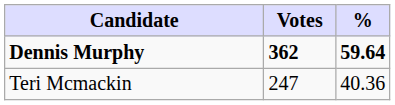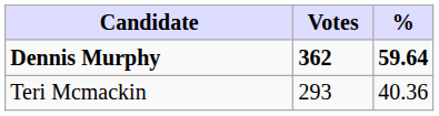 <table class="wikitable">
 <tr>
 <th style="background:#ddf; width:200px;">Candidate</th>
 <th style="background:#ddf; width:50px;">Votes</th>
 <th style="background:#ddf; width:30px;">%</th>
 </tr>
 <tr>
 <td><strong>Dennis Murphy</strong></td>
 <td><strong>362</strong></td>
 <td><strong>59.64</strong></td>
 </tr>
 <tr>
 <td>Teri Mcmackin</td>
-<td>247</td>
+<td>293</td>
 <td>40.36</td>
 </tr>
 </table>
